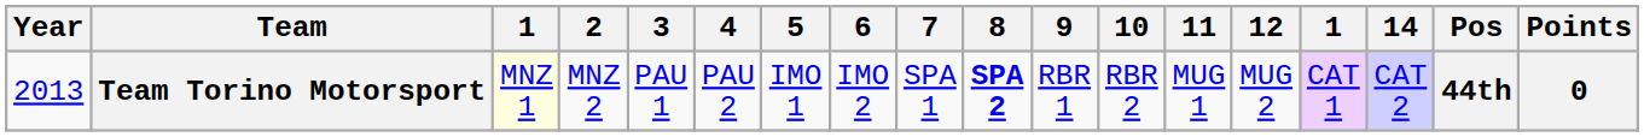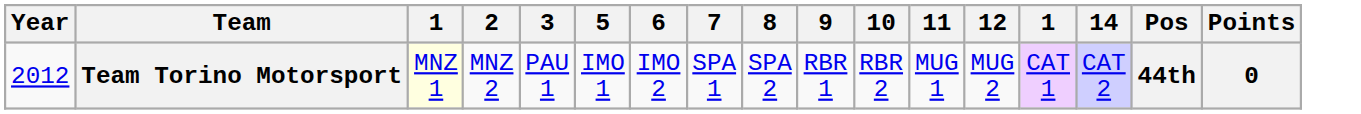 <table class="wikitable" style="text-align:center; font-size:85%">
 <tr>
 <th>Year</th>
 <th>Team</th>
 <th>1</th>
 <th>2</th>
 <th>3</th>
-<th>4</th>
 <th>5</th>
 <th>6</th>
 <th>7</th>
 <th>8</th>
 <th>9</th>
 <th>10</th>
 <th>11</th>
 <th>12</th>
 <th>1</th>
 <th>14</th>
 <th>Pos</th>
 <th>Points</th>
 </tr>
 <tr>
-<td><a href='#'>2013</a></td>
+<td><a href='#'>2012</a></td>
 <th nowrap>Team Torino Motorsport</th>
 <td style="background: lightyellow;"><a href='#'>MNZ<br>1</a></td>
 <td><a href='#'>MNZ<br>2</a></td>
 <td><a href='#'>PAU<br>1</a></td>
-<td><a href='#'>PAU<br>2</a></td>
 <td><a href='#'>IMO<br>1</a></td>
 <td><a href='#'>IMO<br>2</a></td>
 <td><a href='#'>SPA<br>1</a></td>
-<td><strong><a href='#'>SPA<br>2</a></strong></td>
+<td><a href='#'>SPA<br>2</a></td>
 <td><a href='#'>RBR<br>1</a></td>
 <td><a href='#'>RBR<br>2</a></td>
 <td><a href='#'>MUG<br>1</a></td>
 <td><a href='#'>MUG<br>2</a></td>
 <td style="background:#EFCFFF;"><a href='#'>CAT<br>1</a><br></td>
 <td style="background:#CFCFFF;"><a href='#'>CAT<br>2</a><br></td>
 <th>44th</th>
 <th>0</th>
 </tr>
 </table>
